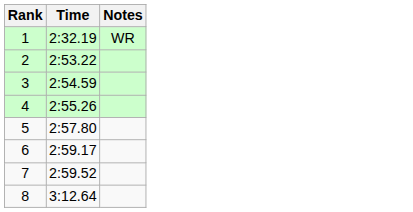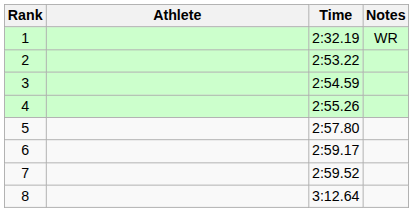 <table class="wikitable" style="text-align:center">
 <tr>
 <th>Rank</th>
+<th Style="width:18em">Athlete</th>
 <th>Time</th>
 <th>Notes</th>
 </tr>
 <tr style="background:#cfc">
 <td>1</td>
+<td style="text-align:left"></td>
 <td>2:32.19</td>
 <td>WR</td>
 </tr>
 <tr style="background:#cfc">
 <td>2</td>
+<td style="text-align:left"></td>
 <td>2:53.22</td>
 <td></td>
 </tr>
 <tr style="background:#cfc">
 <td>3</td>
+<td style="text-align:left"></td>
 <td>2:54.59</td>
 <td></td>
 </tr>
 <tr style="background:#cfc">
 <td>4</td>
+<td style="text-align:left"></td>
 <td>2:55.26</td>
 <td></td>
 </tr>
 <tr>
 <td>5</td>
+<td style="text-align:left"></td>
 <td>2:57.80</td>
 <td></td>
 </tr>
 <tr>
 <td>6</td>
+<td style="text-align:left"></td>
 <td>2:59.17</td>
 <td></td>
 </tr>
 <tr>
 <td>7</td>
+<td style="text-align:left"></td>
 <td>2:59.52</td>
 <td></td>
 </tr>
 <tr>
 <td>8</td>
+<td style="text-align:left"></td>
 <td>3:12.64</td>
 <td></td>
 </tr>
 </table>
